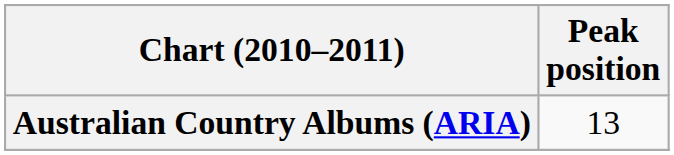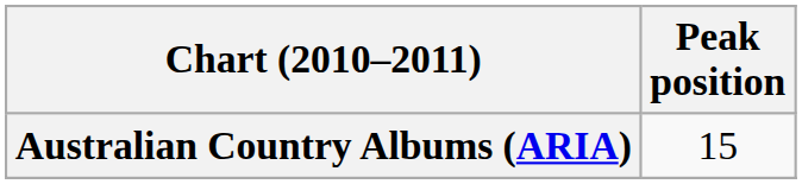 <table class="wikitable sortable plainrowheaders">
 <tr>
 <th scope="col">Chart (2010–2011)</th>
 <th scope="col">Peak<br>position</th>
 </tr>
 <tr>
 <th scope="row">Australian Country Albums (<a href='#'>ARIA</a>)</th>
-<td align="center">13</td>
+<td align="center">15</td>
 </tr>
 <tr>
 </tr>
 <tr>
 </tr>
 </table>
